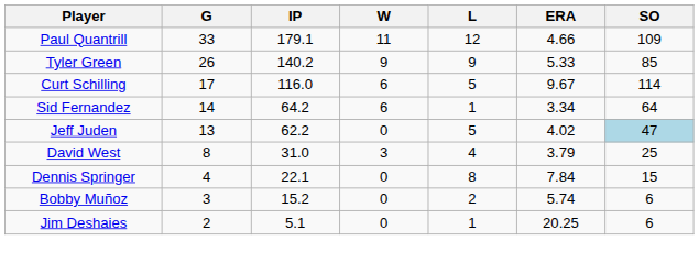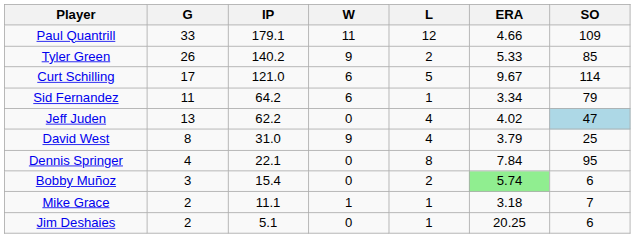 <table class="wikitable sortable">
 <tr>
 <th bgcolor="#DDDDFF" width="16%">Player</th>
 <th bgcolor="#DDDDFF" width="9%">G</th>
 <th bgcolor="#DDDDFF" width="9%">IP</th>
 <th bgcolor="#DDDDFF" width="9%">W</th>
 <th bgcolor="#DDDDFF" width="9%">L</th>
 <th bgcolor="#DDDDFF" width="9%">ERA</th>
 <th bgcolor="#DDDDFF" width="9%">SO</th>
 </tr>
 <tr align=center>
 <td><a href='#'>Paul Quantrill</a></td>
 <td>33</td>
 <td>179.1</td>
 <td>11</td>
 <td>12</td>
 <td>4.66</td>
 <td>109</td>
 </tr>
 <tr align=center>
 <td><a href='#'>Tyler Green</a></td>
 <td>26</td>
 <td>140.2</td>
 <td>9</td>
-<td>9</td>
+<td>2</td>
 <td>5.33</td>
 <td>85</td>
 </tr>
 <tr align=center>
 <td><a href='#'>Curt Schilling</a></td>
 <td>17</td>
-<td>116.0</td>
+<td>121.0</td>
 <td>6</td>
 <td>5</td>
 <td>9.67</td>
 <td>114</td>
 </tr>
 <tr align=center>
 <td><a href='#'>Sid Fernandez</a></td>
-<td>14</td>
+<td>11</td>
 <td>64.2</td>
 <td>6</td>
 <td>1</td>
 <td>3.34</td>
-<td>64</td>
+<td>79</td>
 </tr>
 <tr align=center>
 <td><a href='#'>Jeff Juden</a></td>
 <td>13</td>
 <td>62.2</td>
 <td>0</td>
-<td>5</td>
+<td>4</td>
 <td>4.02</td>
 <td style="background: lightblue;">47</td>
 </tr>
 <tr align=center>
 <td><a href='#'>David West</a></td>
 <td>8</td>
 <td>31.0</td>
-<td>3</td>
+<td>9</td>
 <td>4</td>
 <td>3.79</td>
 <td>25</td>
 </tr>
 <tr align=center>
 <td><a href='#'>Dennis Springer</a></td>
 <td>4</td>
 <td>22.1</td>
 <td>0</td>
 <td>8</td>
 <td>7.84</td>
-<td>15</td>
+<td>95</td>
 </tr>
 <tr align=center>
 <td><a href='#'>Bobby Muñoz</a></td>
 <td>3</td>
-<td>15.2</td>
+<td>15.4</td>
 <td>0</td>
 <td>2</td>
-<td>5.74</td>
+<td style="background: lightgreen;">5.74</td>
 <td>6</td>
+</tr>
+<tr align=center>
+<td><a href='#'>Mike Grace</a></td>
+<td>2</td>
+<td>11.1</td>
+<td>1</td>
+<td>1</td>
+<td>3.18</td>
+<td>7</td>
 </tr>
 <tr align=center>
 <td><a href='#'>Jim Deshaies</a></td>
 <td>2</td>
 <td>5.1</td>
 <td>0</td>
 <td>1</td>
 <td>20.25</td>
 <td>6</td>
 </tr>
 </table>
